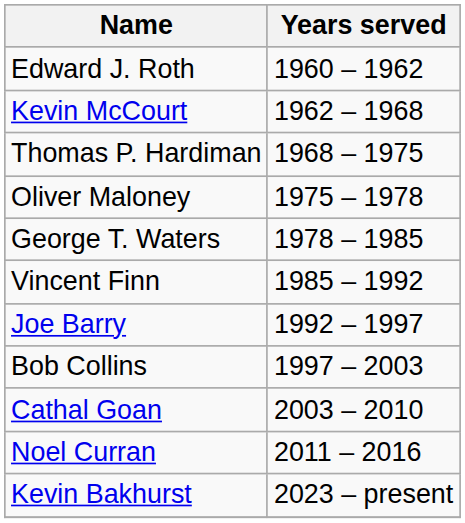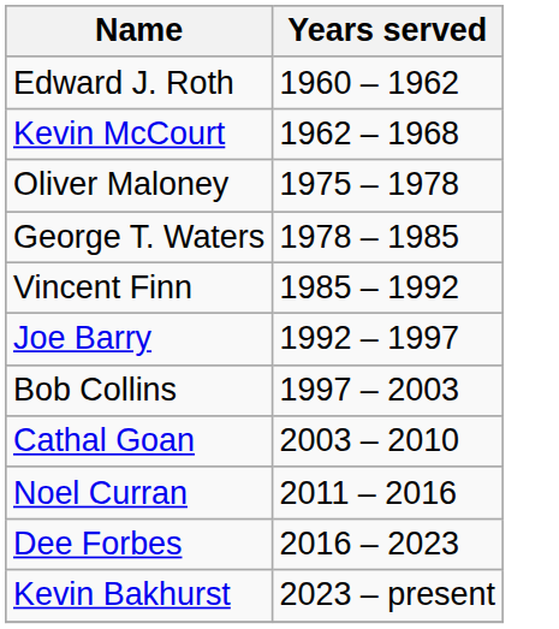 <table class="wikitable">
 <tr>
 <th>Name</th>
 <th>Years served</th>
 </tr>
 <tr>
 <td>Edward J. Roth</td>
 <td>1960 – 1962</td>
 </tr>
 <tr>
 <td><a href='#'>Kevin McCourt</a></td>
 <td>1962 – 1968</td>
-</tr>
-<tr>
-<td>Thomas P. Hardiman</td>
-<td>1968 – 1975</td>
 </tr>
 <tr>
 <td>Oliver Maloney</td>
 <td>1975 – 1978</td>
 </tr>
 <tr>
 <td>George T. Waters</td>
 <td>1978 – 1985</td>
 </tr>
 <tr>
 <td>Vincent Finn</td>
 <td>1985 – 1992</td>
 </tr>
 <tr>
 <td><a href='#'>Joe Barry</a></td>
 <td>1992 – 1997</td>
 </tr>
 <tr>
 <td>Bob Collins</td>
 <td>1997 – 2003</td>
 </tr>
 <tr>
 <td><a href='#'>Cathal Goan</a></td>
 <td>2003 – 2010</td>
 </tr>
 <tr>
 <td><a href='#'>Noel Curran</a></td>
 <td>2011 – 2016</td>
 </tr>
 <tr>
+<td><a href='#'>Dee Forbes</a></td>
+<td>2016 – 2023</td>
+</tr>
+<tr>
 <td><a href='#'>Kevin Bakhurst</a></td>
 <td>2023 – present</td>
 </tr>
 <tr>
 </tr>
 </table>
